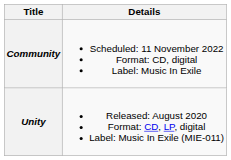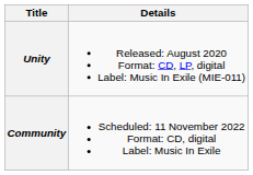 <table class="wikitable plainrowheaders" style="text-align:center;" border="1">
 <tr>
 <th>Title</th>
 <th>Details</th>
 </tr>
 <tr>
+<th scope="row"><em>Unity</em></th>
+<td><br><ul><li>Released: August 2020</li><li>Format: <a href='#'>CD</a>, <a href='#'>LP</a>, digital</li><li>Label: Music In Exile (MIE-011)</li></ul></td>
+</tr>
+<tr>
 <th scope="row"><em>Community</em></th>
 <td><br><ul><li>Scheduled: 11 November 2022</li><li>Format: CD, digital</li><li>Label: Music In Exile</li></ul></td>
 </tr>
-<tr>
-<th scope="row"><em>Unity</em></th>
-<td><br><ul><li>Released: August 2020</li><li>Format: <a href='#'>CD</a>, <a href='#'>LP</a>, digital</li><li>Label: Music In Exile (MIE-011)</li></ul></td>
-</tr>
 </table>
